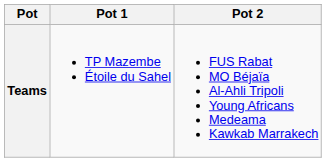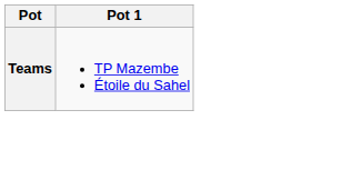 <table class="wikitable">
 <tr>
 <th>Pot</th>
 <th>Pot 1</th>
-<th>Pot 2</th>
 </tr>
 <tr>
 <th>Teams</th>
 <td valign=top><br><ul><li> <a href='#'>TP Mazembe</a> </li><li> <a href='#'>Étoile du Sahel</a> </li></ul></td>
-<td valign=top><br><ul><li> <a href='#'>FUS Rabat</a> </li><li> <a href='#'>MO Béjaïa</a></li><li> <a href='#'>Al-Ahli Tripoli</a></li><li> <a href='#'>Young Africans</a></li><li> <a href='#'>Medeama</a></li><li> <a href='#'>Kawkab Marrakech</a></li></ul></td>
 </tr>
 </table>
